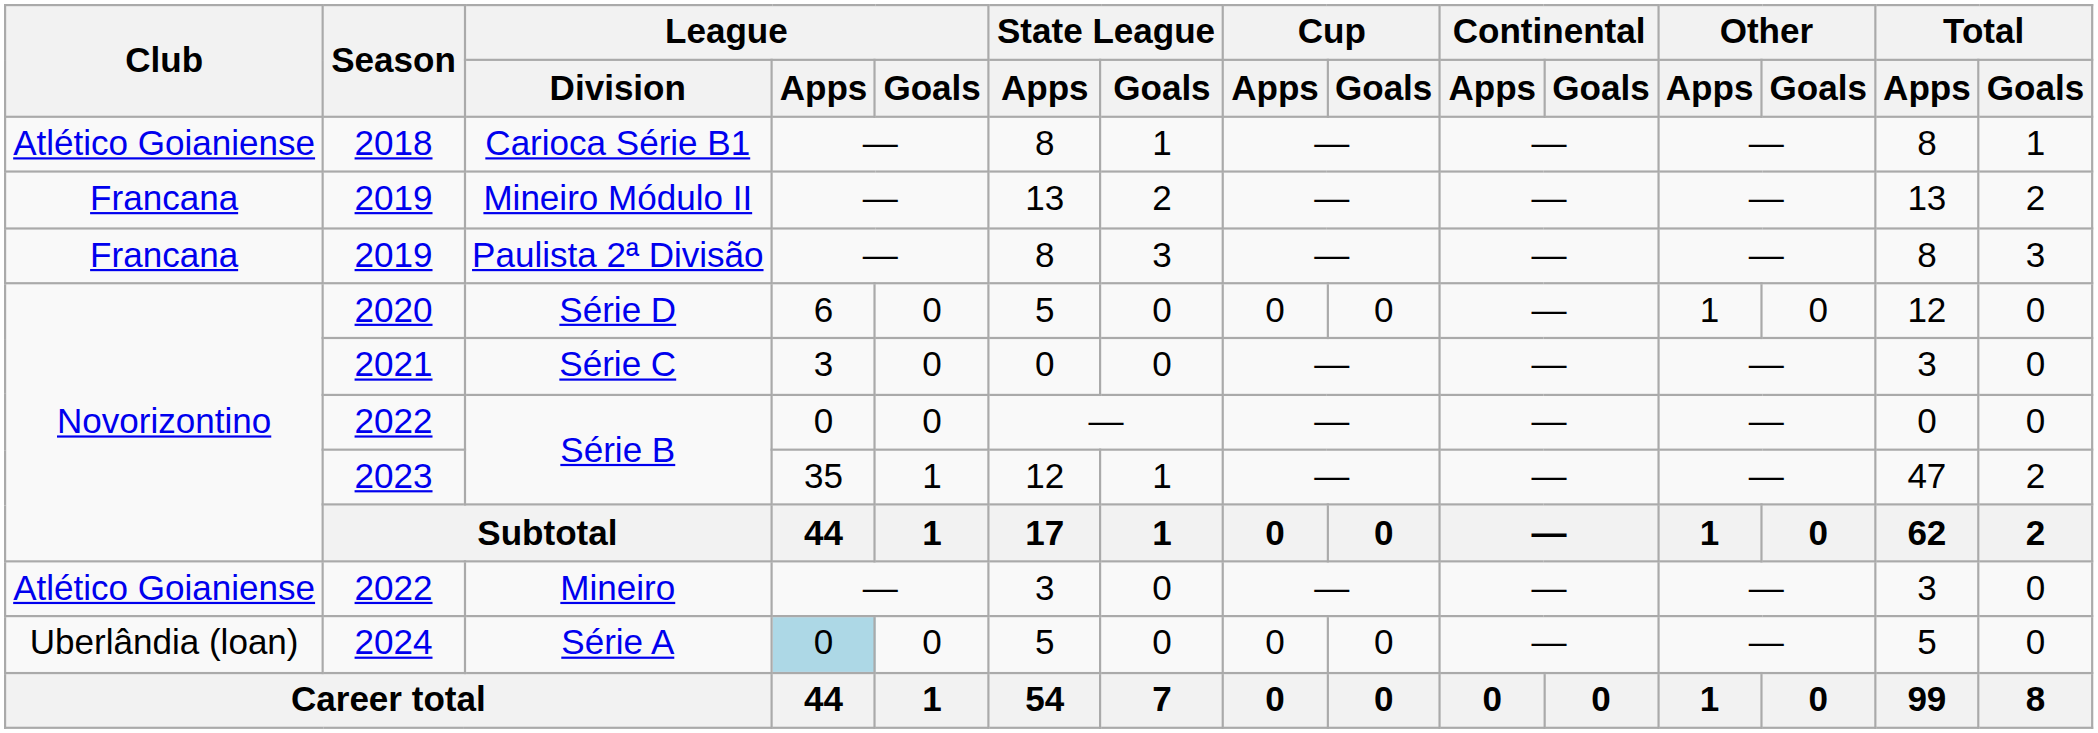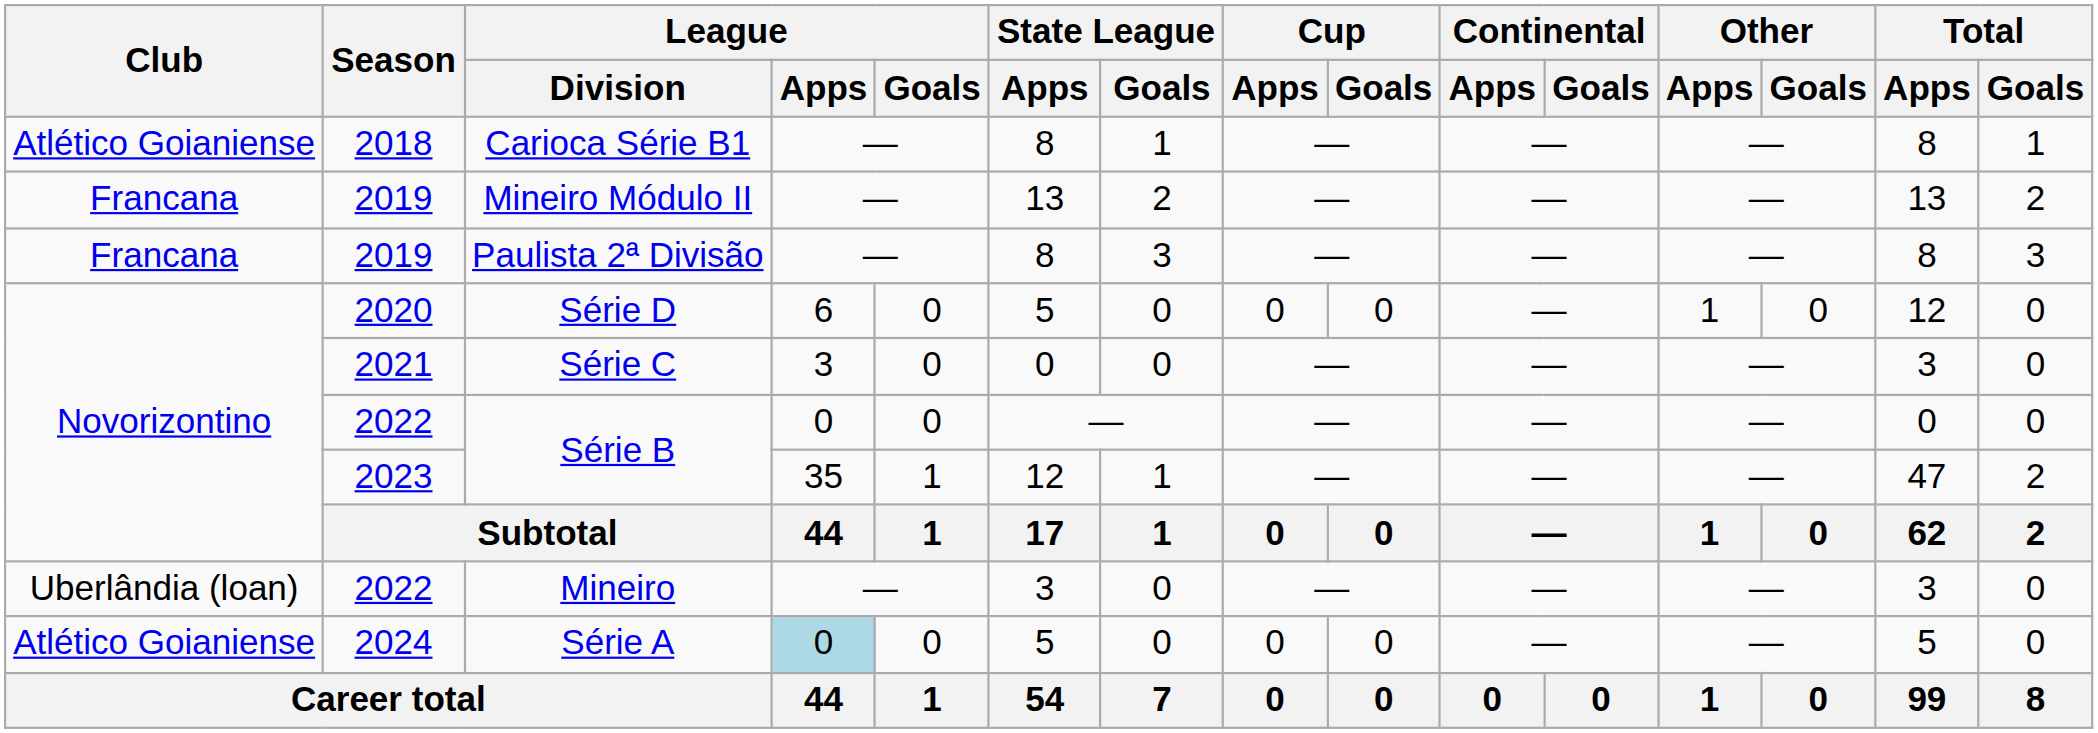 <table class="wikitable" style="text-align: center;">
 <tr>
 <th rowspan="2">Club</th>
 <th rowspan="2">Season</th>
 <th colspan="3">League</th>
 <th colspan="2">State League</th>
 <th colspan="2">Cup</th>
 <th colspan="2">Continental</th>
 <th colspan="2">Other</th>
 <th colspan="2">Total</th>
 </tr>
 <tr>
 <th>Division</th>
 <th>Apps</th>
 <th>Goals</th>
 <th>Apps</th>
 <th>Goals</th>
 <th>Apps</th>
 <th>Goals</th>
 <th>Apps</th>
 <th>Goals</th>
 <th>Apps</th>
 <th>Goals</th>
 <th>Apps</th>
 <th>Goals</th>
 </tr>
 <tr>
 <td valign="center"><a href='#'>Atlético Goianiense</a></td>
 <td><a href='#'>2018</a></td>
 <td><a href='#'>Carioca Série B1</a></td>
 <td colspan="2">—</td>
 <td>8</td>
 <td>1</td>
 <td colspan="2">—</td>
 <td colspan="2">—</td>
 <td colspan="2">—</td>
 <td>8</td>
 <td>1</td>
 </tr>
 <tr>
 <td valign="center"><a href='#'>Francana</a></td>
 <td><a href='#'>2019</a></td>
 <td><a href='#'>Mineiro Módulo II</a></td>
 <td colspan="2">—</td>
 <td>13</td>
 <td>2</td>
 <td colspan="2">—</td>
 <td colspan="2">—</td>
 <td colspan="2">—</td>
 <td>13</td>
 <td>2</td>
 </tr>
 <tr>
 <td valign="center"><a href='#'>Francana</a></td>
 <td><a href='#'>2019</a></td>
 <td><a href='#'>Paulista 2ª Divisão</a></td>
 <td colspan="2">—</td>
 <td>8</td>
 <td>3</td>
 <td colspan="2">—</td>
 <td colspan="2">—</td>
 <td colspan="2">—</td>
 <td>8</td>
 <td>3</td>
 </tr>
 <tr>
 <td rowspan="5" valign="center"><a href='#'>Novorizontino</a></td>
 <td><a href='#'>2020</a></td>
 <td><a href='#'>Série D</a></td>
 <td>6</td>
 <td>0</td>
 <td>5</td>
 <td>0</td>
 <td>0</td>
 <td>0</td>
 <td colspan="2">—</td>
 <td>1</td>
 <td>0</td>
 <td>12</td>
 <td>0</td>
 </tr>
 <tr>
 <td><a href='#'>2021</a></td>
 <td><a href='#'>Série C</a></td>
 <td>3</td>
 <td>0</td>
 <td>0</td>
 <td>0</td>
 <td colspan="2">—</td>
 <td colspan="2">—</td>
 <td colspan="2">—</td>
 <td>3</td>
 <td>0</td>
 </tr>
 <tr>
 <td><a href='#'>2022</a></td>
 <td rowspan="2"><a href='#'>Série B</a></td>
 <td>0</td>
 <td>0</td>
 <td colspan="2">—</td>
 <td colspan="2">—</td>
 <td colspan="2">—</td>
 <td colspan="2">—</td>
 <td>0</td>
 <td>0</td>
 </tr>
 <tr>
 <td><a href='#'>2023</a></td>
 <td>35</td>
 <td>1</td>
 <td>12</td>
 <td>1</td>
 <td colspan="2">—</td>
 <td colspan="2">—</td>
 <td colspan="2">—</td>
 <td>47</td>
 <td>2</td>
 </tr>
 <tr>
 <th colspan="2">Subtotal</th>
 <th>44</th>
 <th>1</th>
 <th>17</th>
 <th>1</th>
 <th>0</th>
 <th>0</th>
 <th colspan="2">—</th>
 <th>1</th>
 <th>0</th>
 <th>62</th>
 <th>2</th>
 </tr>
 <tr>
-<td valign="center"><a href='#'>Atlético Goianiense</a></td>
+<td valign="center">Uberlândia (loan)</td>
 <td><a href='#'>2022</a></td>
 <td><a href='#'>Mineiro</a></td>
 <td colspan="2">—</td>
 <td>3</td>
 <td>0</td>
 <td colspan="2">—</td>
 <td colspan="2">—</td>
 <td colspan="2">—</td>
 <td>3</td>
 <td>0</td>
 </tr>
 <tr>
-<td valign="center">Uberlândia (loan)</td>
+<td valign="center"><a href='#'>Atlético Goianiense</a></td>
 <td><a href='#'>2024</a></td>
 <td><a href='#'>Série A</a></td>
 <td style="background: lightblue;">0</td>
 <td>0</td>
 <td>5</td>
 <td>0</td>
 <td>0</td>
 <td>0</td>
 <td colspan="2">—</td>
 <td colspan="2">—</td>
 <td>5</td>
 <td>0</td>
 </tr>
 <tr>
 <th colspan="3"><strong>Career total</strong></th>
 <th>44</th>
 <th>1</th>
 <th>54</th>
 <th>7</th>
 <th>0</th>
 <th>0</th>
 <th>0</th>
 <th>0</th>
 <th>1</th>
 <th>0</th>
 <th>99</th>
 <th>8</th>
 </tr>
 </table>
